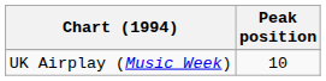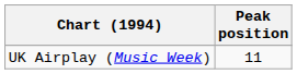 <table class="wikitable sortable">
 <tr>
 <th>Chart (1994)</th>
 <th>Peak<br>position</th>
 </tr>
 <tr>
 </tr>
 <tr>
 </tr>
 <tr>
 <td>UK Airplay (<em><a href='#'>Music Week</a></em>)</td>
-<td align="center">10</td>
+<td align="center">11</td>
 </tr>
 </table>
